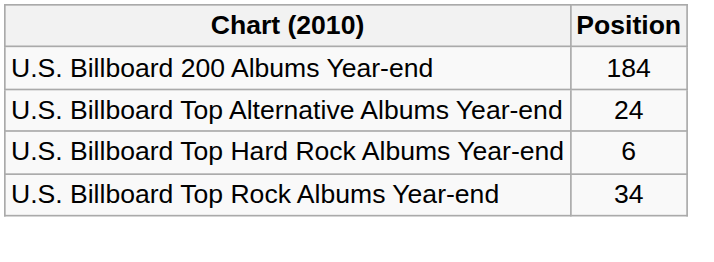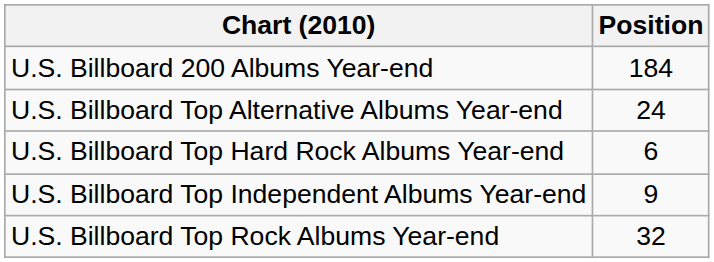 <table class="wikitable sortable" style="text-align:center">
 <tr>
 <th>Chart (2010)</th>
 <th>Position</th>
 </tr>
 <tr>
 <td style="text-align:left;">U.S. Billboard 200 Albums Year-end</td>
 <td style="text-align:center;">184</td>
 </tr>
 <tr>
 <td style="text-align:left;">U.S. Billboard Top Alternative Albums Year-end</td>
 <td style="text-align:center;">24</td>
 </tr>
 <tr>
 <td style="text-align:left;">U.S. Billboard Top Hard Rock Albums Year-end</td>
 <td style="text-align:center;">6</td>
 </tr>
 <tr>
+<td style="text-align:left;">U.S. Billboard Top Independent Albums Year-end</td>
+<td style="text-align:center;">9</td>
+</tr>
+<tr>
 <td style="text-align:left;">U.S. Billboard Top Rock Albums Year-end</td>
-<td style="text-align:center;">34</td>
+<td style="text-align:center;">32</td>
 </tr>
 </table>
